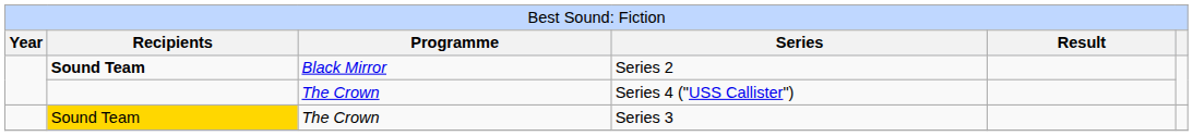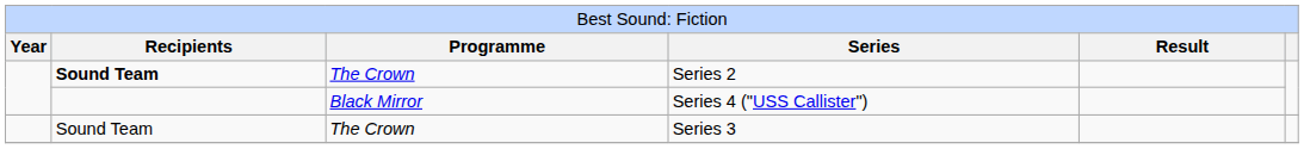 <table class="wikitable plainrowheaders" style="font-size: 90%" width=85%>
 <tr>
 </tr>
 <tr ---- bgcolor="#bfd7ff">
 <td colspan=6 align=center>Best Sound: Fiction</td>
 </tr>
 <tr ---- bgcolor="#ebf5ff">
 <th scope="col" style="width:2%;">Year</th>
 <th scope="col" style="width:20%;">Recipients</th>
 <th scope="col" style="width:25%;">Programme</th>
 <th scope="col" style="width:30%;">Series</th>
 <th scope="col" style="width:15%;">Result</th>
 <th scope="col" class="unsortable" style="width:1%;"></th>
 </tr>
 <tr>
 <td rowspan="2"></td>
 <td><strong>Sound Team</strong></td>
-<td><em><a href='#'>Black Mirror</a></em></td>
+<td><em><a href='#'>The Crown</a></em></td>
 <td>Series 2</td>
 <td></td>
 <td rowspan="2"></td>
 </tr>
 <tr>
 <td></td>
-<td><em><a href='#'>The Crown</a></em></td>
+<td><em><a href='#'>Black Mirror</a></em></td>
 <td>Series 4 ("<a href='#'>USS Callister</a>")</td>
 <td></td>
 </tr>
 <tr>
 <td></td>
-<td style="background: gold;">Sound Team</td>
+<td>Sound Team</td>
 <td><em>The Crown</em></td>
 <td>Series 3</td>
 <td></td>
 <td></td>
 </tr>
 <tr>
 </tr>
 </table>
